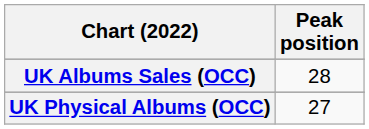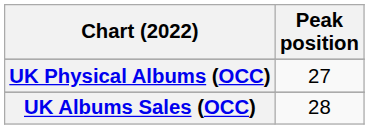 <table class="wikitable sortable plainrowheaders" style="text-align:center">
 <tr>
 <th scope="col">Chart (2022)</th>
 <th scope="col">Peak<br>position</th>
 </tr>
 <tr>
 </tr>
 <tr>
-<th scope="row"><a href='#'>UK Albums Sales</a> (<a href='#'>OCC</a>)</th>
-<td>28</td>
+<th scope="row"><a href='#'>UK Physical Albums</a> (<a href='#'>OCC</a>)</th>
+<td>27</td>
 </tr>
 <tr>
 </tr>
 <tr>
-<th scope="row"><a href='#'>UK Physical Albums</a> (<a href='#'>OCC</a>)</th>
-<td>27</td>
+<th scope="row"><a href='#'>UK Albums Sales</a> (<a href='#'>OCC</a>)</th>
+<td>28</td>
 </tr>
 </table>
